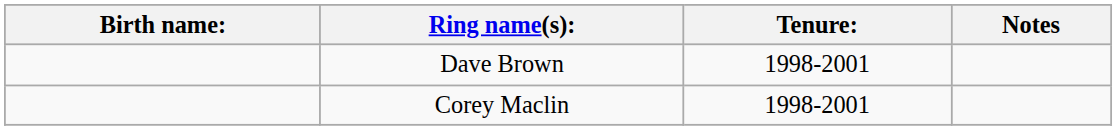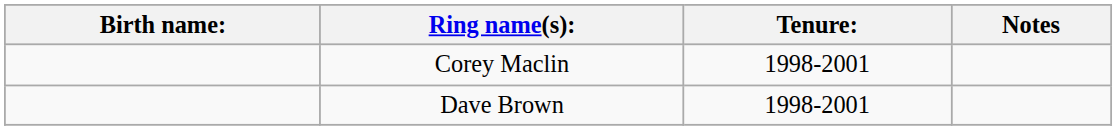 <table class="sortable wikitable" style="font-size:85%; text-align:center; width:70%;">
 <tr>
 <th>Birth name:</th>
 <th><a href='#'>Ring name</a>(s):</th>
 <th>Tenure:</th>
 <th>Notes</th>
 </tr>
 <tr>
 <td></td>
-<td>Dave Brown</td>
+<td>Corey Maclin</td>
 <td sort>1998-2001</td>
 <td></td>
 </tr>
 <tr>
 <td></td>
-<td>Corey Maclin</td>
+<td>Dave Brown</td>
 <td sort>1998-2001</td>
 <td></td>
 </tr>
 </table>
